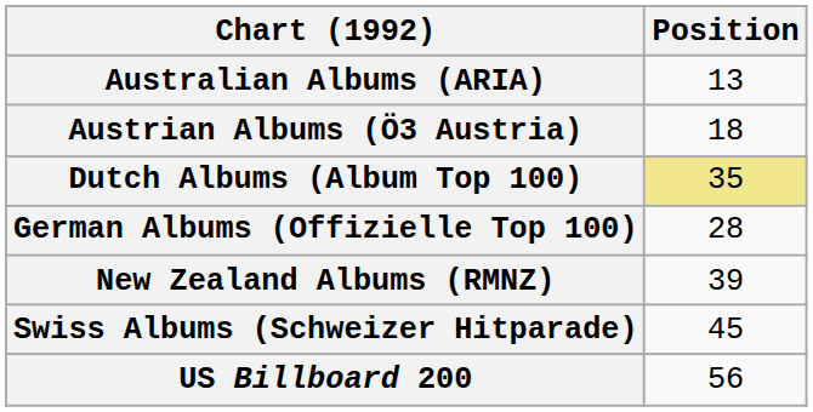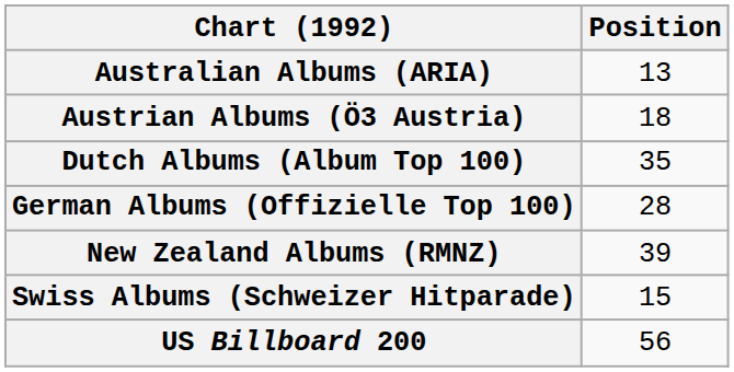 <table class="wikitable sortable plainrowheaders" style="text-align:center">
 <tr>
 <th scope="col">Chart (1992)</th>
 <th scope="col">Position</th>
 </tr>
 <tr>
 <th scope="row">Australian Albums (ARIA)</th>
 <td>13</td>
 </tr>
 <tr>
 <th scope="row">Austrian Albums (Ö3 Austria)</th>
 <td>18</td>
 </tr>
 <tr>
 <th scope="row">Dutch Albums (Album Top 100)</th>
-<td style="background: khaki;">35</td>
+<td>35</td>
 </tr>
 <tr>
 <th scope="row">German Albums (Offizielle Top 100)</th>
 <td>28</td>
 </tr>
 <tr>
 <th scope="row">New Zealand Albums (RMNZ)</th>
 <td>39</td>
 </tr>
 <tr>
 <th scope="row">Swiss Albums (Schweizer Hitparade)</th>
-<td>45</td>
+<td>15</td>
 </tr>
 <tr>
 <th scope="row">US <em>Billboard</em> 200</th>
 <td>56</td>
 </tr>
 </table>
